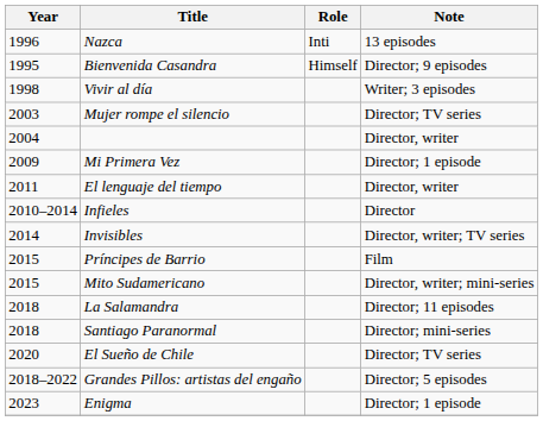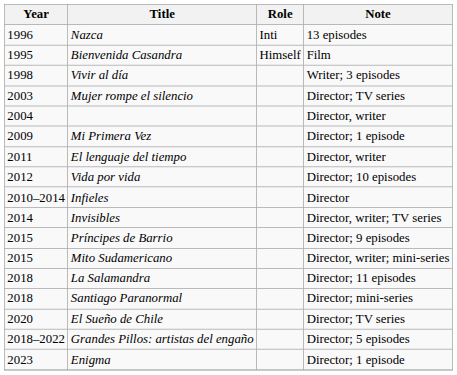 <table class="wikitable">
 <tr>
 <th>Year</th>
 <th>Title</th>
 <th>Role</th>
 <th>Note</th>
 </tr>
 <tr>
 <td>1996</td>
 <td><em>Nazca</em></td>
 <td>Inti</td>
 <td>13 episodes</td>
 </tr>
 <tr>
 <td>1995</td>
 <td><em>Bienvenida Casandra</em></td>
 <td>Himself</td>
-<td>Director; 9 episodes</td>
+<td>Film</td>
 </tr>
 <tr>
 <td>1998</td>
 <td><em>Vivir al día</em></td>
 <td></td>
 <td>Writer; 3 episodes</td>
 </tr>
 <tr>
 <td>2003</td>
 <td><em>Mujer rompe el silencio</em></td>
 <td></td>
 <td>Director; TV series</td>
 </tr>
 <tr>
 <td>2004</td>
 <td><em></em></td>
 <td></td>
 <td>Director, writer</td>
 </tr>
 <tr>
 <td>2009</td>
 <td><em>Mi Primera Vez</em></td>
 <td></td>
 <td>Director; 1 episode</td>
 </tr>
 <tr>
 <td>2011</td>
 <td><em>El lenguaje del tiempo</em></td>
 <td></td>
 <td>Director, writer</td>
 </tr>
 <tr>
+<td>2012</td>
+<td><em>Vida por vida</em></td>
+<td></td>
+<td>Director; 10 episodes</td>
+</tr>
+<tr>
 <td>2010–2014</td>
 <td><em>Infieles</em></td>
 <td></td>
 <td>Director</td>
 </tr>
 <tr>
 <td>2014</td>
 <td><em>Invisibles</em></td>
 <td></td>
 <td>Director, writer; TV series</td>
 </tr>
 <tr>
 <td>2015</td>
 <td><em>Príncipes de Barrio</em></td>
 <td></td>
-<td>Film</td>
+<td>Director; 9 episodes</td>
 </tr>
 <tr>
 <td>2015</td>
 <td><em>Mito Sudamericano</em></td>
 <td></td>
 <td>Director, writer; mini-series</td>
 </tr>
 <tr>
 <td>2018</td>
 <td><em>La Salamandra</em></td>
 <td></td>
 <td>Director; 11 episodes</td>
 </tr>
 <tr>
 <td>2018</td>
 <td><em>Santiago Paranormal</em></td>
 <td></td>
 <td>Director; mini-series</td>
 </tr>
 <tr>
 <td>2020</td>
 <td><em>El Sueño de Chile</em></td>
 <td></td>
 <td>Director; TV series</td>
 </tr>
 <tr>
 <td>2018–2022</td>
 <td><em>Grandes Pillos: artistas del engaño</em></td>
 <td></td>
 <td>Director; 5 episodes</td>
 </tr>
 <tr>
 <td>2023</td>
 <td><em>Enigma</em></td>
 <td></td>
 <td>Director; 1 episode</td>
 </tr>
 <tr>
 </tr>
 </table>
